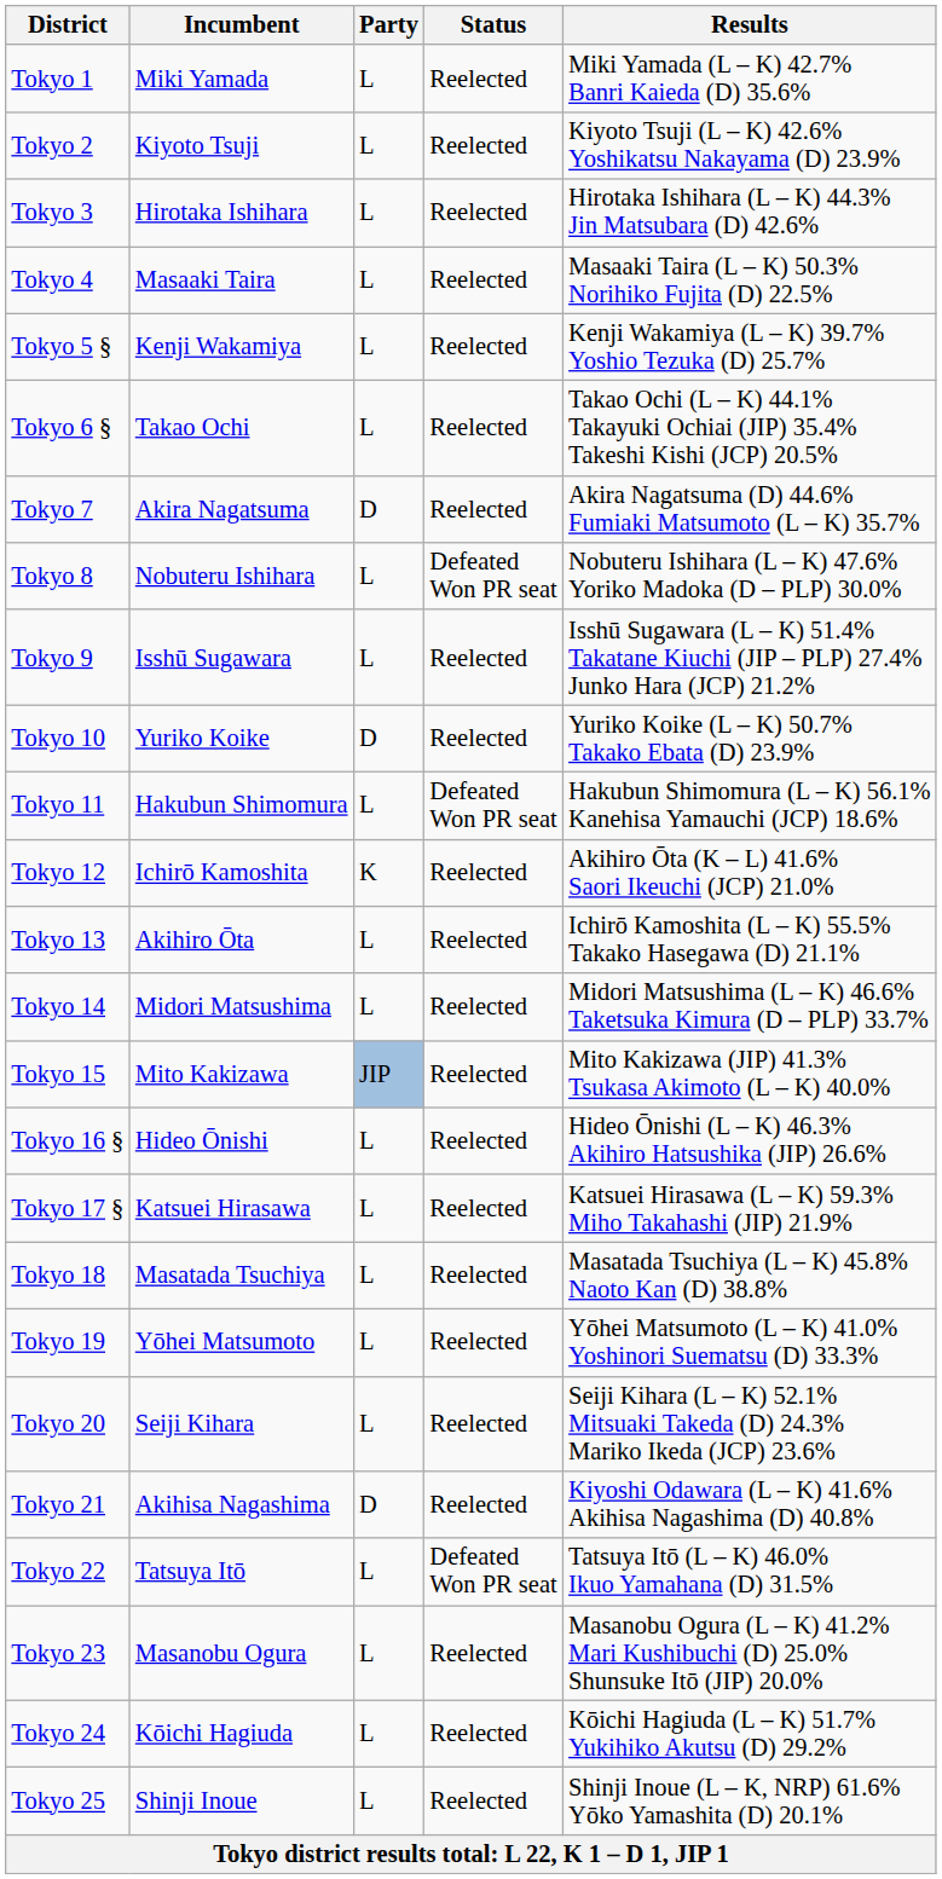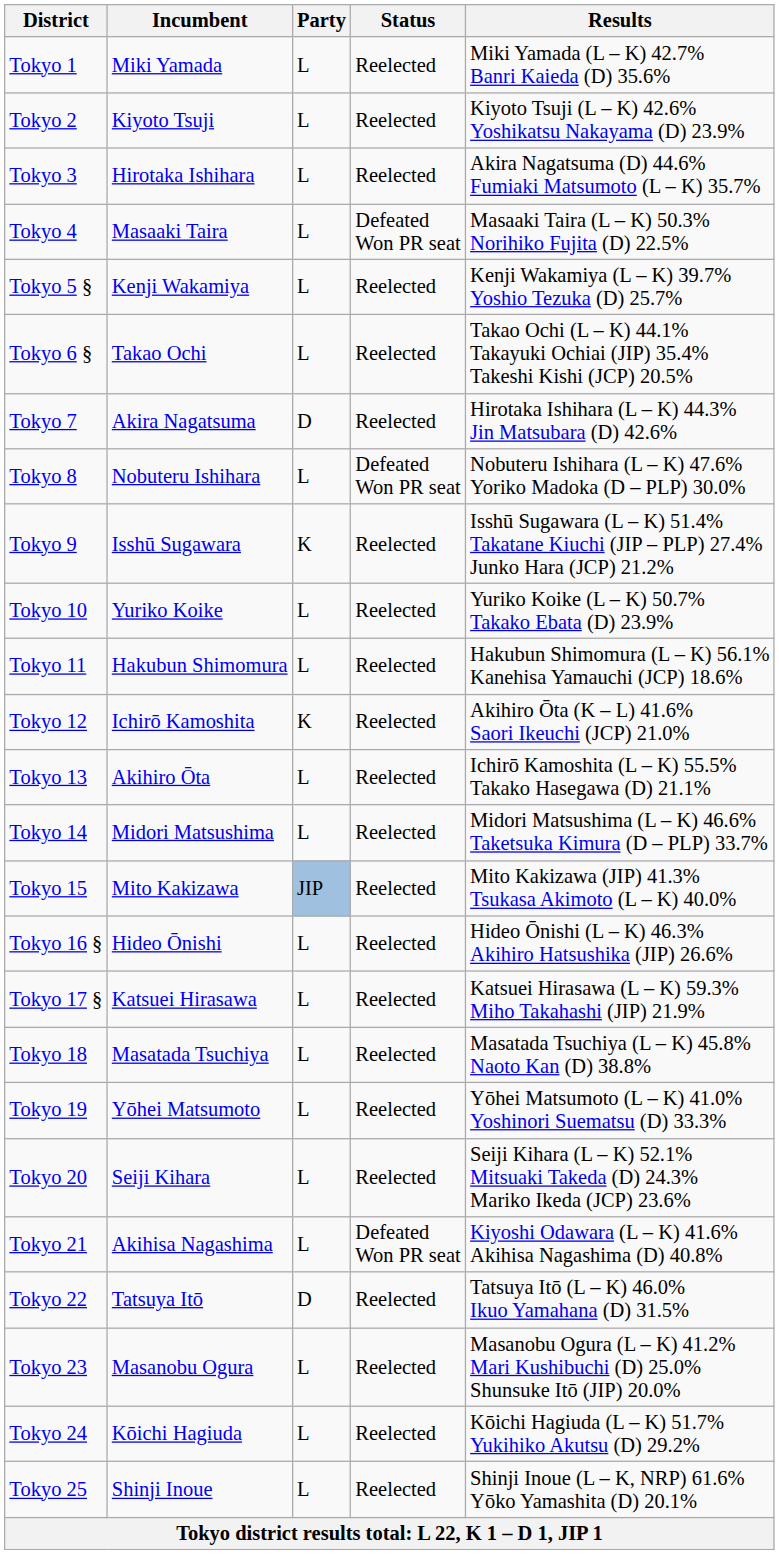 <table class="wikitable">
 <tr>
 <th>District</th>
 <th>Incumbent</th>
 <th>Party</th>
 <th>Status</th>
 <th>Results</th>
 </tr>
 <tr>
 <td><a href='#'>Tokyo 1</a></td>
 <td><a href='#'>Miki Yamada</a></td>
 <td>L</td>
 <td>Reelected</td>
 <td>Miki Yamada (L – K) 42.7%<br><a href='#'>Banri Kaieda</a> (D) 35.6%</td>
 </tr>
 <tr>
 <td><a href='#'>Tokyo 2</a></td>
 <td><a href='#'>Kiyoto Tsuji</a></td>
 <td>L</td>
 <td>Reelected</td>
 <td>Kiyoto Tsuji (L – K) 42.6%<br><a href='#'>Yoshikatsu Nakayama</a> (D) 23.9%</td>
 </tr>
 <tr>
 <td><a href='#'>Tokyo 3</a></td>
 <td><a href='#'>Hirotaka Ishihara</a></td>
 <td>L</td>
 <td>Reelected</td>
-<td>Hirotaka Ishihara (L – K) 44.3%<br><a href='#'>Jin Matsubara</a> (D) 42.6%</td>
+<td>Akira Nagatsuma (D) 44.6%<br><a href='#'>Fumiaki Matsumoto</a> (L – K) 35.7%</td>
 </tr>
 <tr>
 <td><a href='#'>Tokyo 4</a></td>
 <td><a href='#'>Masaaki Taira</a></td>
 <td>L</td>
-<td>Reelected</td>
+<td>Defeated<br>Won PR seat</td>
 <td>Masaaki Taira (L – K) 50.3%<br><a href='#'>Norihiko Fujita</a> (D) 22.5%</td>
 </tr>
 <tr>
 <td><a href='#'>Tokyo 5</a> §</td>
 <td><a href='#'>Kenji Wakamiya</a></td>
 <td>L</td>
 <td>Reelected</td>
 <td>Kenji Wakamiya (L – K) 39.7%<br><a href='#'>Yoshio Tezuka</a> (D) 25.7%</td>
 </tr>
 <tr>
 <td><a href='#'>Tokyo 6</a> §</td>
 <td><a href='#'>Takao Ochi</a></td>
 <td>L</td>
 <td>Reelected</td>
 <td>Takao Ochi (L – K) 44.1%<br>Takayuki Ochiai (JIP) 35.4%<br>Takeshi Kishi (JCP) 20.5%</td>
 </tr>
 <tr>
 <td><a href='#'>Tokyo 7</a></td>
 <td><a href='#'>Akira Nagatsuma</a></td>
 <td>D</td>
 <td>Reelected</td>
-<td>Akira Nagatsuma (D) 44.6%<br><a href='#'>Fumiaki Matsumoto</a> (L – K) 35.7%</td>
+<td>Hirotaka Ishihara (L – K) 44.3%<br><a href='#'>Jin Matsubara</a> (D) 42.6%</td>
 </tr>
 <tr>
 <td><a href='#'>Tokyo 8</a></td>
 <td><a href='#'>Nobuteru Ishihara</a></td>
 <td>L</td>
 <td>Defeated<br>Won PR seat</td>
 <td>Nobuteru Ishihara (L – K) 47.6%<br>Yoriko Madoka (D – PLP) 30.0%</td>
 </tr>
 <tr>
 <td><a href='#'>Tokyo 9</a></td>
 <td><a href='#'>Isshū Sugawara</a></td>
-<td>L</td>
+<td>K</td>
 <td>Reelected</td>
 <td>Isshū Sugawara (L – K) 51.4%<br><a href='#'>Takatane Kiuchi</a> (JIP – PLP) 27.4%<br>Junko Hara (JCP) 21.2%</td>
 </tr>
 <tr>
 <td><a href='#'>Tokyo 10</a></td>
 <td><a href='#'>Yuriko Koike</a></td>
-<td>D</td>
+<td>L</td>
 <td>Reelected</td>
 <td>Yuriko Koike (L – K) 50.7%<br><a href='#'>Takako Ebata</a> (D) 23.9%</td>
 </tr>
 <tr>
 <td><a href='#'>Tokyo 11</a></td>
 <td><a href='#'>Hakubun Shimomura</a></td>
 <td>L</td>
-<td>Defeated<br>Won PR seat</td>
+<td>Reelected</td>
 <td>Hakubun Shimomura (L – K) 56.1%<br>Kanehisa Yamauchi (JCP) 18.6%</td>
 </tr>
 <tr>
 <td><a href='#'>Tokyo 12</a></td>
 <td><a href='#'>Ichirō Kamoshita</a></td>
 <td>K</td>
 <td>Reelected</td>
 <td>Akihiro Ōta (K – L) 41.6%<br><a href='#'>Saori Ikeuchi</a> (JCP) 21.0%</td>
 </tr>
 <tr>
 <td><a href='#'>Tokyo 13</a></td>
 <td><a href='#'>Akihiro Ōta</a></td>
 <td>L</td>
 <td>Reelected</td>
 <td>Ichirō Kamoshita (L – K) 55.5%<br>Takako Hasegawa (D) 21.1%</td>
 </tr>
 <tr>
 <td><a href='#'>Tokyo 14</a></td>
 <td><a href='#'>Midori Matsushima</a></td>
 <td>L</td>
 <td>Reelected</td>
 <td>Midori Matsushima (L – K) 46.6%<br><a href='#'>Taketsuka Kimura</a> (D – PLP) 33.7%</td>
 </tr>
 <tr>
 <td><a href='#'>Tokyo 15</a></td>
 <td><a href='#'>Mito Kakizawa</a></td>
 <td bgcolor="#A0C0E0">JIP</td>
 <td>Reelected</td>
 <td>Mito Kakizawa (JIP) 41.3%<br><a href='#'>Tsukasa Akimoto</a> (L – K) 40.0%</td>
 </tr>
 <tr>
 <td><a href='#'>Tokyo 16</a> §</td>
 <td><a href='#'>Hideo Ōnishi</a></td>
 <td>L</td>
 <td>Reelected</td>
 <td>Hideo Ōnishi (L – K) 46.3%<br><a href='#'>Akihiro Hatsushika</a> (JIP) 26.6%</td>
 </tr>
 <tr>
 <td><a href='#'>Tokyo 17</a> §</td>
 <td><a href='#'>Katsuei Hirasawa</a></td>
 <td>L</td>
 <td>Reelected</td>
 <td>Katsuei Hirasawa (L – K) 59.3%<br><a href='#'>Miho Takahashi</a> (JIP) 21.9%</td>
 </tr>
 <tr>
 <td><a href='#'>Tokyo 18</a></td>
 <td><a href='#'>Masatada Tsuchiya</a></td>
 <td>L</td>
 <td>Reelected</td>
 <td>Masatada Tsuchiya (L – K) 45.8%<br><a href='#'>Naoto Kan</a> (D) 38.8%</td>
 </tr>
 <tr>
 <td><a href='#'>Tokyo 19</a></td>
 <td><a href='#'>Yōhei Matsumoto</a></td>
 <td>L</td>
 <td>Reelected</td>
 <td>Yōhei Matsumoto (L – K) 41.0%<br><a href='#'>Yoshinori Suematsu</a> (D) 33.3%</td>
 </tr>
 <tr>
 <td><a href='#'>Tokyo 20</a></td>
 <td><a href='#'>Seiji Kihara</a></td>
 <td>L</td>
 <td>Reelected</td>
 <td>Seiji Kihara (L – K) 52.1%<br><a href='#'>Mitsuaki Takeda</a> (D) 24.3%<br>Mariko Ikeda (JCP) 23.6%</td>
 </tr>
 <tr>
 <td><a href='#'>Tokyo 21</a></td>
 <td><a href='#'>Akihisa Nagashima</a></td>
-<td>D</td>
-<td>Reelected</td>
+<td>L</td>
+<td>Defeated<br>Won PR seat</td>
 <td><a href='#'>Kiyoshi Odawara</a> (L – K) 41.6%<br>Akihisa Nagashima (D) 40.8%</td>
 </tr>
 <tr>
 <td><a href='#'>Tokyo 22</a></td>
 <td><a href='#'>Tatsuya Itō</a></td>
-<td>L</td>
-<td>Defeated<br>Won PR seat</td>
+<td>D</td>
+<td>Reelected</td>
 <td>Tatsuya Itō (L – K) 46.0%<br><a href='#'>Ikuo Yamahana</a> (D) 31.5%</td>
 </tr>
 <tr>
 <td><a href='#'>Tokyo 23</a></td>
 <td><a href='#'>Masanobu Ogura</a></td>
 <td>L</td>
 <td>Reelected</td>
 <td>Masanobu Ogura (L – K) 41.2%<br><a href='#'>Mari Kushibuchi</a> (D) 25.0%<br>Shunsuke Itō (JIP) 20.0%</td>
 </tr>
 <tr>
 <td><a href='#'>Tokyo 24</a></td>
 <td><a href='#'>Kōichi Hagiuda</a></td>
 <td>L</td>
 <td>Reelected</td>
 <td>Kōichi Hagiuda (L – K) 51.7%<br><a href='#'>Yukihiko Akutsu</a> (D) 29.2%</td>
 </tr>
 <tr>
 <td><a href='#'>Tokyo 25</a></td>
 <td><a href='#'>Shinji Inoue</a></td>
 <td>L</td>
 <td>Reelected</td>
 <td>Shinji Inoue (L – K, NRP) 61.6%<br>Yōko Yamashita (D) 20.1%</td>
 </tr>
 <tr>
 <th colspan="5">Tokyo district results total: L 22, K 1 – D 1, JIP 1</th>
 </tr>
 </table>
